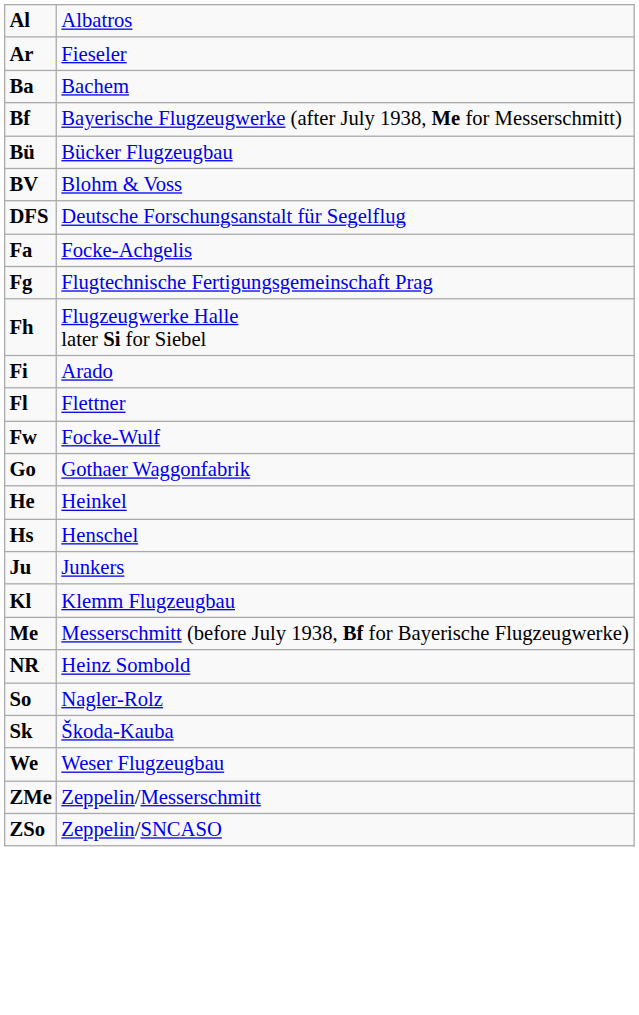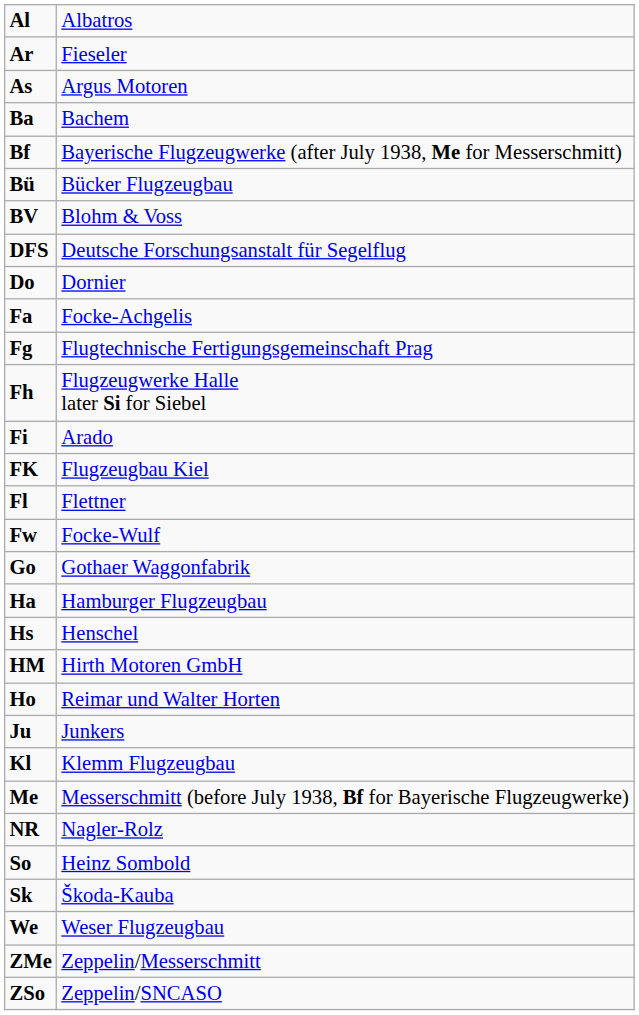 <table class="wikitable">
 <tr>
 <td><strong>Al</strong></td>
 <td><a href='#'>Albatros</a></td>
 </tr>
 <tr>
 <td><strong>Ar</strong></td>
 <td><a href='#'>Fieseler</a></td>
+</tr>
+<tr>
+<td><strong>As</strong></td>
+<td><a href='#'>Argus Motoren</a></td>
 </tr>
 <tr>
 <td><strong>Ba</strong></td>
 <td><a href='#'>Bachem</a></td>
 </tr>
 <tr>
 <td><strong>Bf</strong></td>
 <td><a href='#'>Bayerische Flugzeugwerke</a> (after July 1938, <strong>Me</strong> for Messerschmitt)</td>
 </tr>
 <tr>
 <td><strong>Bü</strong></td>
 <td><a href='#'>Bücker Flugzeugbau</a></td>
 </tr>
 <tr>
 <td><strong>BV</strong></td>
 <td><a href='#'>Blohm & Voss</a></td>
 </tr>
 <tr>
 <td><strong>DFS</strong></td>
 <td><a href='#'>Deutsche Forschungsanstalt für Segelflug</a></td>
 </tr>
 <tr>
+<td><strong>Do</strong></td>
+<td><a href='#'>Dornier</a></td>
+</tr>
+<tr>
 <td><strong>Fa</strong></td>
 <td><a href='#'>Focke-Achgelis</a></td>
 </tr>
 <tr>
 <td><strong>Fg</strong></td>
 <td><a href='#'>Flugtechnische Fertigungsgemeinschaft Prag</a></td>
 </tr>
 <tr>
 <td><strong>Fh</strong></td>
 <td><a href='#'>Flugzeugwerke Halle</a><br> later <strong>Si</strong> for Siebel</td>
 </tr>
 <tr>
 <td><strong>Fi</strong></td>
 <td><a href='#'>Arado</a></td>
 </tr>
 <tr>
+<td><strong>FK</strong></td>
+<td><a href='#'>Flugzeugbau Kiel</a></td>
+</tr>
+<tr>
 <td><strong>Fl</strong></td>
 <td><a href='#'>Flettner</a></td>
 </tr>
 <tr>
 <td><strong>Fw</strong></td>
 <td><a href='#'>Focke-Wulf</a></td>
 </tr>
 <tr>
 <td><strong>Go</strong></td>
 <td><a href='#'>Gothaer Waggonfabrik</a></td>
 </tr>
 <tr>
-<td><strong>He</strong></td>
-<td><a href='#'>Heinkel</a></td>
+<td><strong>Ha</strong></td>
+<td><a href='#'>Hamburger Flugzeugbau</a></td>
 </tr>
 <tr>
 <td><strong>Hs</strong></td>
 <td><a href='#'>Henschel</a></td>
+</tr>
+<tr>
+<td><strong>HM</strong></td>
+<td><a href='#'>Hirth Motoren GmbH</a></td>
+</tr>
+<tr>
+<td><strong>Ho</strong></td>
+<td><a href='#'>Reimar und Walter Horten</a></td>
 </tr>
 <tr>
 <td><strong>Ju</strong></td>
 <td><a href='#'>Junkers</a></td>
 </tr>
 <tr>
 <td><strong>Kl</strong></td>
 <td><a href='#'>Klemm Flugzeugbau</a></td>
 </tr>
 <tr>
 <td><strong>Me</strong></td>
 <td><a href='#'>Messerschmitt</a> (before July 1938, <strong>Bf</strong> for Bayerische Flugzeugwerke)</td>
 </tr>
 <tr>
 <td><strong>NR</strong></td>
-<td><a href='#'>Heinz Sombold</a></td>
+<td><a href='#'>Nagler-Rolz</a></td>
 </tr>
 <tr>
 <td><strong>So</strong></td>
-<td><a href='#'>Nagler-Rolz</a></td>
+<td><a href='#'>Heinz Sombold</a></td>
 </tr>
 <tr>
 <td><strong>Sk</strong></td>
 <td><a href='#'>Škoda-Kauba</a></td>
 </tr>
 <tr>
 <td><strong>We</strong></td>
 <td><a href='#'>Weser Flugzeugbau</a></td>
 </tr>
 <tr>
 <td><strong>ZMe</strong></td>
 <td><a href='#'>Zeppelin</a>/<a href='#'>Messerschmitt</a></td>
 </tr>
 <tr>
 <td><strong>ZSo</strong></td>
 <td><a href='#'>Zeppelin</a>/<a href='#'>SNCASO</a></td>
 </tr>
 </table>
